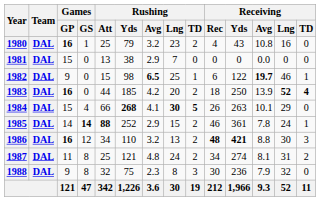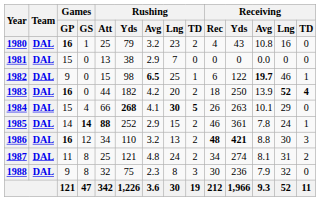 <table class="wikitable" style="text-align:center;">
 <tr>
 <th rowspan="2">Year</th>
 <th rowspan="2">Team</th>
 <th colspan="2">Games</th>
 <th colspan="5">Rushing</th>
 <th colspan="5">Receiving</th>
 </tr>
 <tr>
 <th>GP</th>
 <th>GS</th>
 <th>Att</th>
 <th>Yds</th>
 <th>Avg</th>
 <th>Lng</th>
 <th>TD</th>
 <th>Rec</th>
 <th>Yds</th>
 <th>Avg</th>
 <th>Lng</th>
 <th>TD</th>
 </tr>
 <tr>
 <th><a href='#'>1980</a></th>
 <th><a href='#'>DAL</a></th>
 <td><strong>16</strong></td>
 <td>1</td>
 <td>25</td>
 <td>79</td>
 <td>3.2</td>
 <td>23</td>
 <td>2</td>
 <td>4</td>
 <td>43</td>
 <td>10.8</td>
 <td>16</td>
 <td>0</td>
 </tr>
 <tr>
 <th><a href='#'>1981</a></th>
 <th><a href='#'>DAL</a></th>
 <td>15</td>
 <td>0</td>
 <td>13</td>
 <td>38</td>
 <td>2.9</td>
 <td>7</td>
 <td>0</td>
 <td>0</td>
 <td>0</td>
 <td>0.0</td>
 <td>0</td>
 <td>0</td>
 </tr>
 <tr>
 <th><a href='#'>1982</a></th>
 <th><a href='#'>DAL</a></th>
 <td>9</td>
 <td>0</td>
 <td>15</td>
 <td>98</td>
 <td><strong>6.5</strong></td>
 <td>25</td>
 <td>1</td>
 <td>6</td>
 <td>122</td>
 <td><strong>19.7</strong></td>
 <td>46</td>
 <td>1</td>
 </tr>
 <tr>
 <th><a href='#'>1983</a></th>
 <th><a href='#'>DAL</a></th>
 <td><strong>16</strong></td>
 <td>0</td>
 <td>44</td>
-<td>185</td>
+<td>182</td>
 <td>4.2</td>
 <td>20</td>
 <td>2</td>
 <td>18</td>
 <td>250</td>
 <td>13.9</td>
 <td><strong>52</strong></td>
 <td><strong>4</strong></td>
 </tr>
 <tr>
 <th><a href='#'>1984</a></th>
 <th><a href='#'>DAL</a></th>
 <td>15</td>
 <td>4</td>
 <td>66</td>
 <td><strong>268</strong></td>
 <td>4.1</td>
 <td><strong>30</strong></td>
 <td><strong>5</strong></td>
 <td>26</td>
 <td>263</td>
 <td>10.1</td>
 <td>29</td>
 <td>0</td>
 </tr>
 <tr>
 <th><a href='#'>1985</a></th>
 <th><a href='#'>DAL</a></th>
 <td>14</td>
 <td><strong>14</strong></td>
 <td><strong>88</strong></td>
 <td>252</td>
 <td>2.9</td>
 <td>15</td>
 <td>2</td>
 <td>46</td>
 <td>361</td>
 <td>7.8</td>
 <td>24</td>
 <td>1</td>
 </tr>
 <tr>
 <th><a href='#'>1986</a></th>
 <th><a href='#'>DAL</a></th>
 <td><strong>16</strong></td>
 <td>12</td>
 <td>34</td>
 <td>110</td>
 <td>3.2</td>
 <td>13</td>
 <td>2</td>
 <td><strong>48</strong></td>
 <td><strong>421</strong></td>
 <td>8.8</td>
 <td>30</td>
 <td>3</td>
 </tr>
 <tr>
 <th><a href='#'>1987</a></th>
 <th><a href='#'>DAL</a></th>
 <td>11</td>
 <td>8</td>
 <td>25</td>
 <td>121</td>
 <td>4.8</td>
 <td>24</td>
 <td>2</td>
 <td>34</td>
 <td>274</td>
 <td>8.1</td>
 <td>31</td>
 <td>2</td>
 </tr>
 <tr>
 <th><a href='#'>1988</a></th>
 <th><a href='#'>DAL</a></th>
 <td>9</td>
 <td>8</td>
 <td>32</td>
 <td>75</td>
 <td>2.3</td>
 <td>8</td>
 <td>3</td>
 <td>30</td>
 <td>236</td>
 <td>7.9</td>
 <td>32</td>
 <td>0</td>
 </tr>
 <tr>
 <th colspan="2"></th>
 <th>121</th>
 <th>47</th>
 <th>342</th>
 <th>1,226</th>
 <th>3.6</th>
 <th>30</th>
 <th>19</th>
 <th>212</th>
 <th>1,966</th>
 <th>9.3</th>
 <th>52</th>
 <th>11</th>
 </tr>
 </table>
